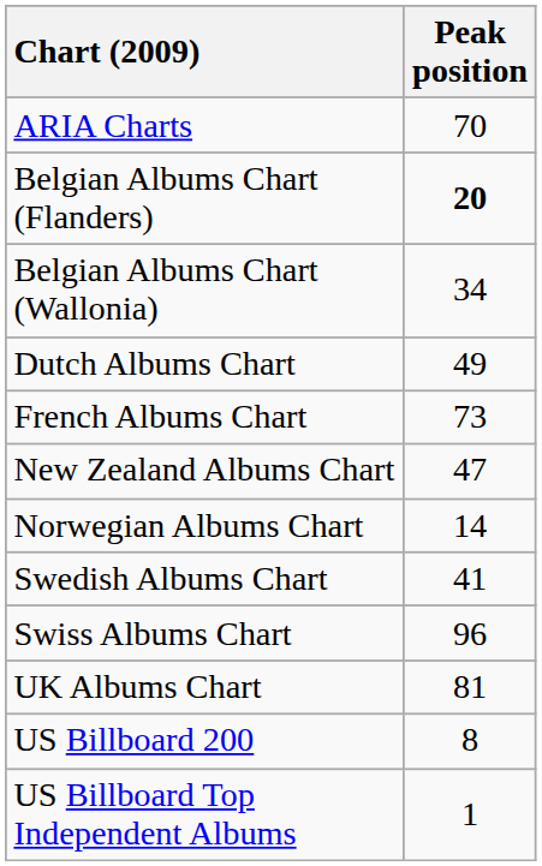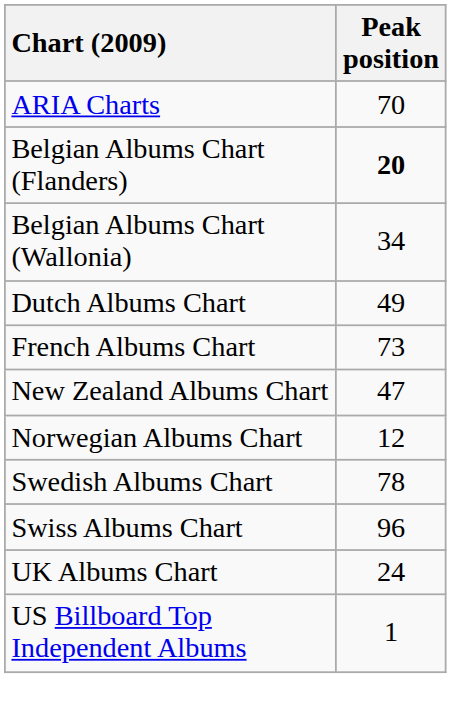 <table class="wikitable">
 <tr>
 <th style="text-align:left; width:180px;">Chart (2009)</th>
 <th align="left">Peak<br>position</th>
 </tr>
 <tr>
 <td align="left"><a href='#'>ARIA Charts</a></td>
 <td style="text-align:center;">70</td>
 </tr>
 <tr>
 <td align="left">Belgian Albums Chart (Flanders)</td>
 <td style="text-align:center;"><strong>20</strong></td>
 </tr>
 <tr>
 <td align="left">Belgian Albums Chart (Wallonia)</td>
 <td style="text-align:center;">34</td>
 </tr>
 <tr>
 <td align="left">Dutch Albums Chart</td>
 <td style="text-align:center;">49</td>
 </tr>
 <tr>
 <td align="left">French Albums Chart</td>
 <td style="text-align:center;">73</td>
 </tr>
 <tr>
 <td align="left">New Zealand Albums Chart</td>
 <td style="text-align:center;">47</td>
 </tr>
 <tr>
 <td align="left">Norwegian Albums Chart</td>
-<td style="text-align:center;">14</td>
+<td style="text-align:center;">12</td>
 </tr>
 <tr>
 <td align="left">Swedish Albums Chart</td>
-<td style="text-align:center;">41</td>
+<td style="text-align:center;">78</td>
 </tr>
 <tr>
 <td align="left">Swiss Albums Chart</td>
 <td style="text-align:center;">96</td>
 </tr>
 <tr>
 <td align="left">UK Albums Chart</td>
-<td style="text-align:center;">81</td>
-</tr>
-<tr>
-<td align="left">US <a href='#'>Billboard 200</a></td>
-<td style="text-align:center;">8</td>
+<td style="text-align:center;">24</td>
 </tr>
 <tr>
 <td align="left">US <a href='#'>Billboard Top Independent Albums</a></td>
 <td style="text-align:center;">1</td>
 </tr>
 </table>
